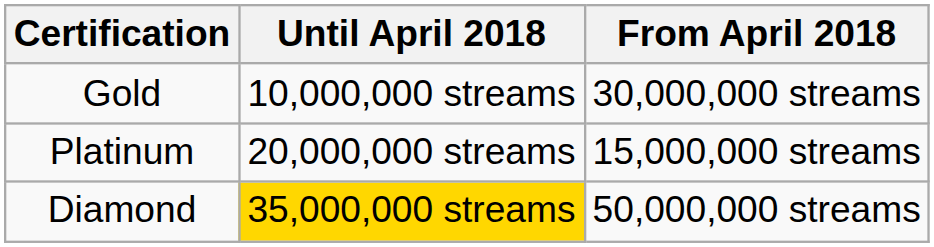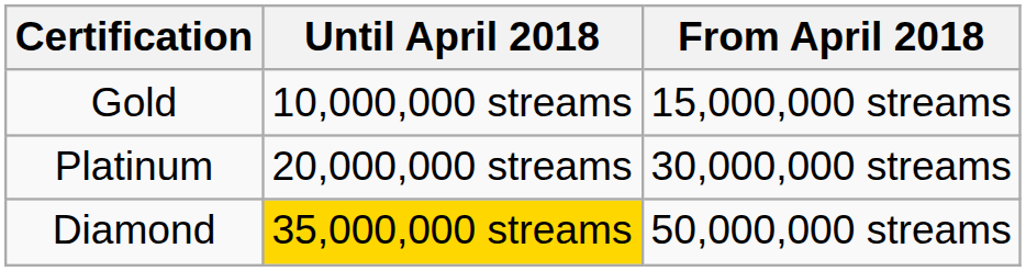 <table class="wikitable" style="text-align: center;">
 <tr>
 <th>Certification</th>
 <th>Until April 2018</th>
 <th>From April 2018</th>
 </tr>
 <tr>
 <td>Gold</td>
 <td>10,000,000 streams</td>
-<td>30,000,000 streams</td>
+<td>15,000,000 streams</td>
 </tr>
 <tr>
 <td>Platinum</td>
 <td>20,000,000 streams</td>
-<td>15,000,000 streams</td>
+<td>30,000,000 streams</td>
 </tr>
 <tr>
 <td>Diamond</td>
 <td style="background: gold;">35,000,000 streams</td>
 <td>50,000,000 streams</td>
 </tr>
 </table>
